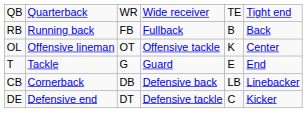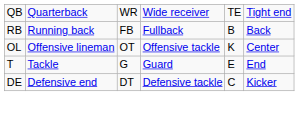 <table class="wikitable">
 <tr>
 <td>QB</td>
 <td><a href='#'>Quarterback</a></td>
 <td>WR</td>
 <td><a href='#'>Wide receiver</a></td>
 <td>TE</td>
 <td><a href='#'>Tight end</a></td>
 </tr>
 <tr>
 <td>RB</td>
 <td><a href='#'>Running back</a></td>
 <td>FB</td>
 <td><a href='#'>Fullback</a></td>
 <td>B</td>
 <td><a href='#'>Back</a></td>
 </tr>
 <tr>
 <td>OL</td>
 <td><a href='#'>Offensive lineman</a></td>
 <td>OT</td>
 <td><a href='#'>Offensive tackle</a></td>
 <td>K</td>
 <td><a href='#'>Center</a></td>
 </tr>
 <tr>
 <td>T</td>
 <td><a href='#'>Tackle</a></td>
 <td>G</td>
 <td><a href='#'>Guard</a></td>
 <td>E</td>
 <td><a href='#'>End</a></td>
 </tr>
 <tr>
-<td>CB</td>
-<td><a href='#'>Cornerback</a></td>
-<td>DB</td>
-<td><a href='#'>Defensive back</a></td>
-<td>LB</td>
-<td><a href='#'>Linebacker</a></td>
-</tr>
-<tr>
 <td>DE</td>
 <td><a href='#'>Defensive end</a></td>
 <td>DT</td>
 <td><a href='#'>Defensive tackle</a></td>
 <td>C</td>
 <td><a href='#'>Kicker</a></td>
 </tr>
 </table>
